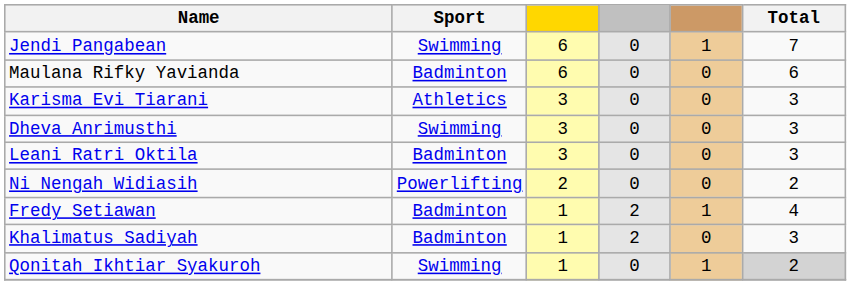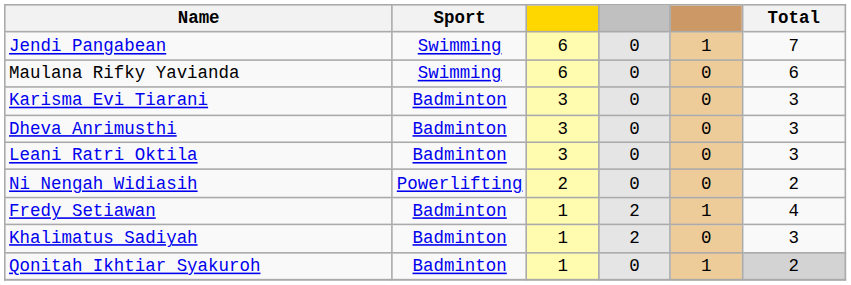 <table class="wikitable" style="font-size:85%; text-align:center">
 <tr>
 <th width=240>Name</th>
 <th width=50>Sport</th>
 <td bgcolor=gold width=40><strong></strong></td>
 <td bgcolor=silver width=40><strong></strong></td>
 <td bgcolor=#cc9966 width=40><strong></strong></td>
 <th width=60>Total</th>
 </tr>
 <tr>
 <td align=left><a href='#'>Jendi Pangabean</a></td>
 <td><a href='#'>Swimming</a></td>
 <td bgcolor=#fffcaf>6</td>
 <td bgcolor=#e5e5e5>0</td>
 <td bgcolor=#eecc99>1</td>
 <td>7</td>
 </tr>
 <tr>
 <td align=left>Maulana Rifky Yavianda</td>
-<td><a href='#'>Badminton</a></td>
+<td><a href='#'>Swimming</a></td>
 <td bgcolor=#fffcaf>6</td>
 <td bgcolor=#e5e5e5>0</td>
 <td bgcolor=#eecc99>0</td>
 <td>6</td>
 </tr>
 <tr>
 <td align=left><a href='#'>Karisma Evi Tiarani</a></td>
-<td><a href='#'>Athletics</a></td>
+<td><a href='#'>Badminton</a></td>
 <td bgcolor=#fffcaf>3</td>
 <td bgcolor=#e5e5e5>0</td>
 <td bgcolor=#eecc99>0</td>
 <td>3</td>
 </tr>
 <tr>
 <td align=left><a href='#'>Dheva Anrimusthi</a></td>
-<td><a href='#'>Swimming</a></td>
+<td><a href='#'>Badminton</a></td>
 <td bgcolor=#fffcaf>3</td>
 <td bgcolor=#e5e5e5>0</td>
 <td bgcolor=#eecc99>0</td>
 <td>3</td>
 </tr>
 <tr>
 <td align=left><a href='#'>Leani Ratri Oktila</a></td>
 <td><a href='#'>Badminton</a></td>
 <td bgcolor=#fffcaf>3</td>
 <td bgcolor=#e5e5e5>0</td>
 <td bgcolor=#eecc99>0</td>
 <td>3</td>
 </tr>
 <tr>
 <td align=left><a href='#'>Ni Nengah Widiasih</a></td>
 <td><a href='#'>Powerlifting</a></td>
 <td bgcolor=#fffcaf>2</td>
 <td bgcolor=#e5e5e5>0</td>
 <td bgcolor=#eecc99>0</td>
 <td>2</td>
 </tr>
 <tr>
 <td align=left><a href='#'>Fredy Setiawan</a></td>
 <td><a href='#'>Badminton</a></td>
 <td bgcolor=#fffcaf>1</td>
 <td bgcolor=#e5e5e5>2</td>
 <td bgcolor=#eecc99>1</td>
 <td>4</td>
 </tr>
 <tr>
 <td align=left><a href='#'>Khalimatus Sadiyah</a></td>
 <td><a href='#'>Badminton</a></td>
 <td bgcolor=#fffcaf>1</td>
 <td bgcolor=#e5e5e5>2</td>
 <td bgcolor=#eecc99>0</td>
 <td>3</td>
 </tr>
 <tr>
 <td align=left><a href='#'>Qonitah Ikhtiar Syakuroh</a></td>
-<td><a href='#'>Swimming</a></td>
+<td><a href='#'>Badminton</a></td>
 <td bgcolor=#fffcaf>1</td>
 <td bgcolor=#e5e5e5>0</td>
 <td bgcolor=#eecc99>1</td>
 <td style="background: lightgrey;">2</td>
 </tr>
 <tr>
 </tr>
 </table>
